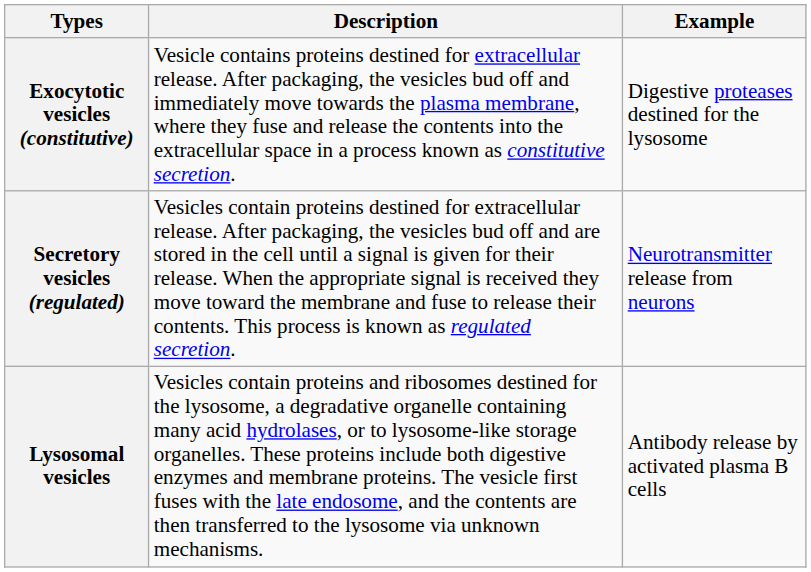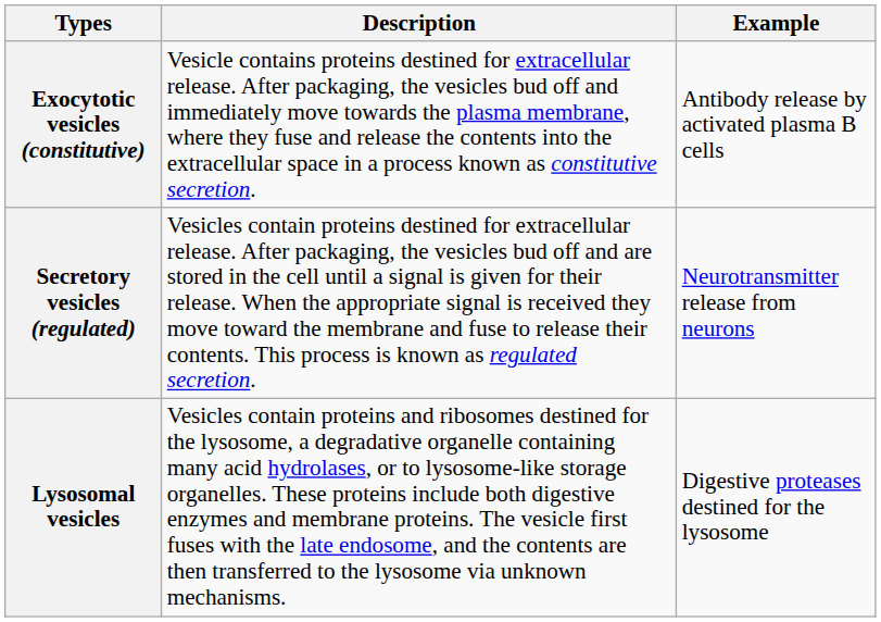 <table class="wikitable">
 <tr>
 <th>Types</th>
 <th>Description</th>
 <th>Example</th>
 </tr>
 <tr>
 <th>Exocytotic vesicles <em>(constitutive)</em></th>
 <td>Vesicle contains proteins destined for <a href='#'>extracellular</a> release. After packaging, the vesicles bud off and immediately move towards the <a href='#'>plasma membrane</a>, where they fuse and release the contents into the extracellular space in a process known as <em><a href='#'>constitutive secretion</a></em>.</td>
-<td>Digestive <a href='#'>proteases</a> destined for the lysosome</td>
+<td>Antibody release by activated plasma B cells</td>
 </tr>
 <tr>
 <th>Secretory vesicles <em>(regulated)</em></th>
 <td>Vesicles contain proteins destined for extracellular release. After packaging, the vesicles bud off and are stored in the cell until a signal is given for their release. When the appropriate signal is received they move toward the membrane and fuse to release their contents. This process is known as <em><a href='#'>regulated secretion</a></em>.</td>
 <td><a href='#'>Neurotransmitter</a> release from <a href='#'>neurons</a></td>
 </tr>
 <tr>
 <th>Lysosomal vesicles</th>
 <td>Vesicles contain proteins and ribosomes destined for the lysosome, a degradative organelle containing many acid <a href='#'>hydrolases</a>, or to lysosome-like storage organelles. These proteins include both digestive enzymes and membrane proteins. The vesicle first fuses with the <a href='#'>late endosome</a>, and the contents are then transferred to the lysosome via unknown mechanisms.</td>
-<td>Antibody release by activated plasma B cells</td>
+<td>Digestive <a href='#'>proteases</a> destined for the lysosome</td>
 </tr>
 </table>
